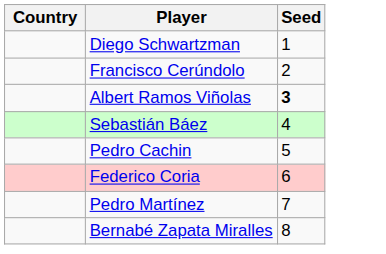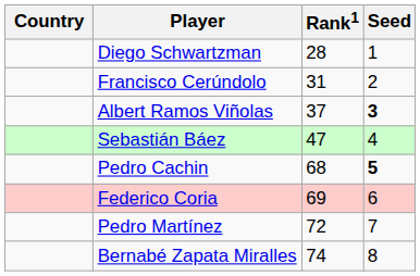 <table class="sortable wikitable">
 <tr>
 <th width="70">Country</th>
 <th width="175">Player</th>
+<th>Rank<sup>1</sup></th>
 <th>Seed</th>
 </tr>
 <tr>
 <td></td>
 <td><a href='#'>Diego Schwartzman</a></td>
+<td>28</td>
 <td>1</td>
 </tr>
 <tr>
 <td></td>
 <td><a href='#'>Francisco Cerúndolo</a></td>
+<td>31</td>
 <td>2</td>
 </tr>
 <tr>
 <td></td>
 <td><a href='#'>Albert Ramos Viñolas</a></td>
+<td>37</td>
 <td><strong>3</strong></td>
 </tr>
 <tr bgcolor=#cfc>
 <td></td>
 <td><a href='#'>Sebastián Báez</a></td>
+<td>47</td>
 <td>4</td>
 </tr>
 <tr>
 <td></td>
 <td><a href='#'>Pedro Cachin</a></td>
-<td>5</td>
+<td>68</td>
+<td><strong>5</strong></td>
 </tr>
 <tr bgcolor=#fcc>
 <td></td>
 <td><a href='#'>Federico Coria</a></td>
+<td>69</td>
 <td>6</td>
 </tr>
 <tr>
 <td></td>
 <td><a href='#'>Pedro Martínez</a></td>
+<td>72</td>
 <td>7</td>
 </tr>
 <tr>
 <td></td>
 <td><a href='#'>Bernabé Zapata Miralles</a></td>
+<td>74</td>
 <td>8</td>
 </tr>
 </table>
